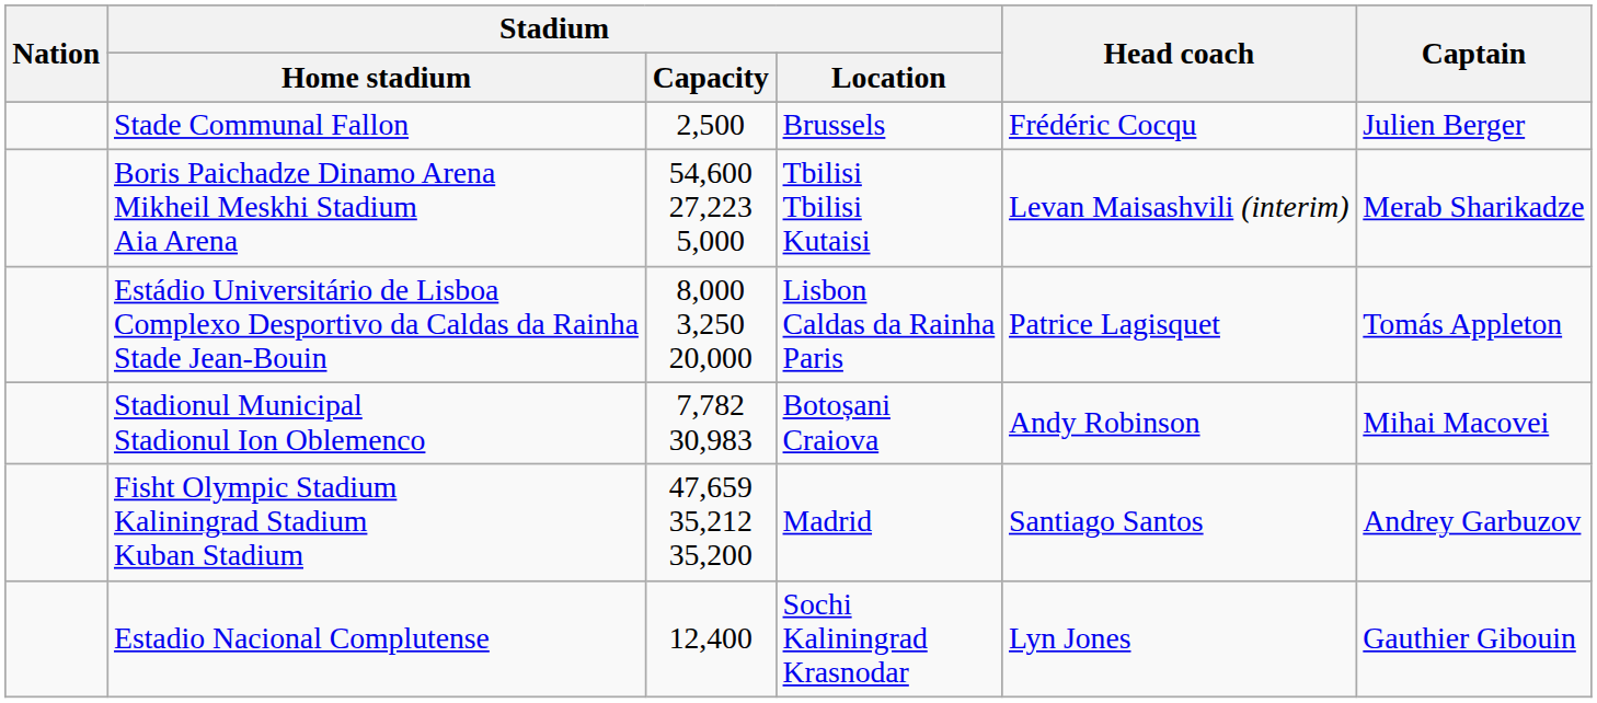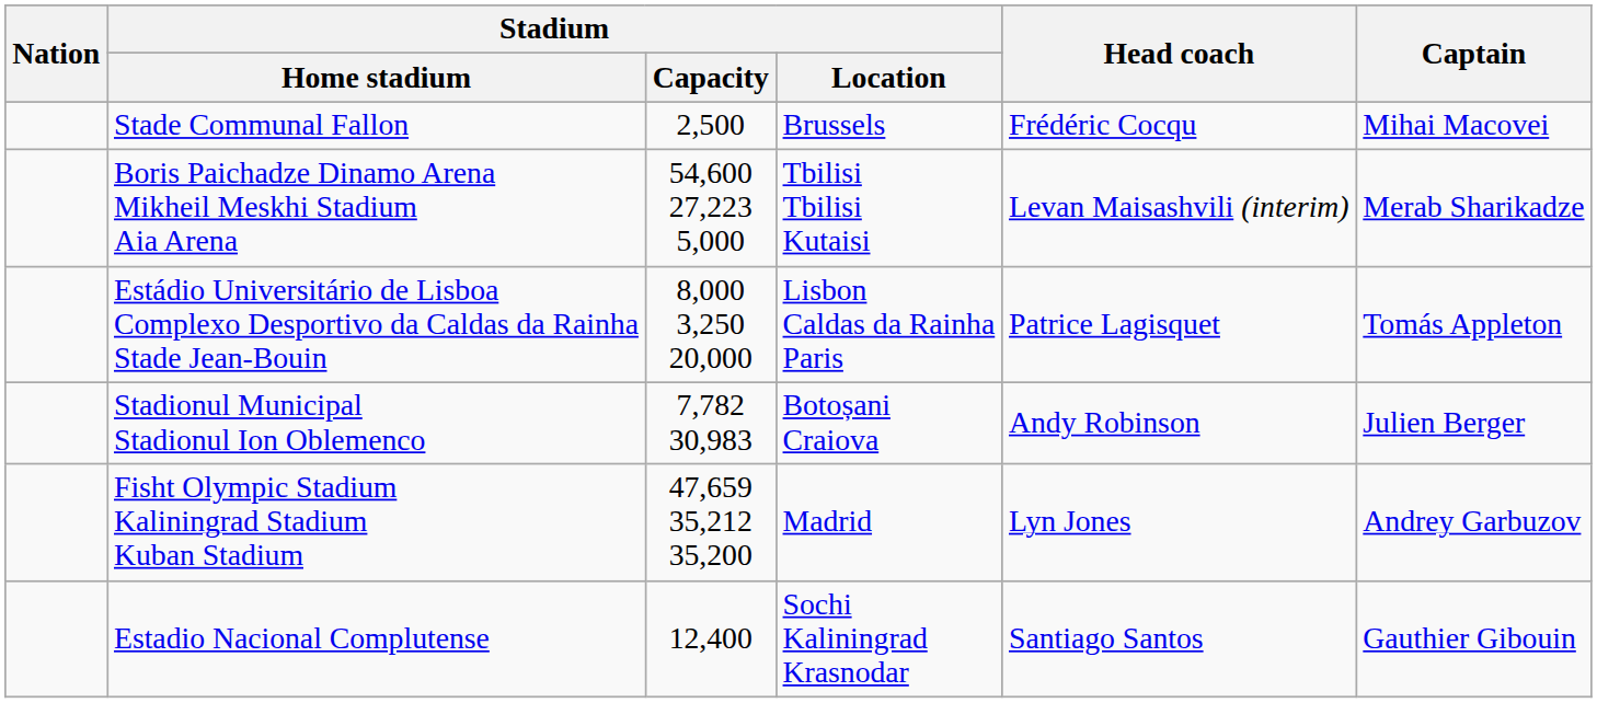 <table class="wikitable">
 <tr>
 <th rowspan="2">Nation</th>
 <th colspan="3">Stadium</th>
 <th rowspan="2">Head coach</th>
 <th rowspan="2">Captain</th>
 </tr>
 <tr>
 <th>Home stadium</th>
 <th>Capacity</th>
 <th>Location</th>
 </tr>
 <tr>
 <td></td>
 <td><a href='#'>Stade Communal Fallon</a></td>
 <td align=center>2,500</td>
 <td><a href='#'>Brussels</a></td>
 <td> <a href='#'>Frédéric Cocqu</a></td>
-<td><a href='#'>Julien Berger</a></td>
+<td><a href='#'>Mihai Macovei</a></td>
 </tr>
 <tr>
 <td></td>
 <td><a href='#'>Boris Paichadze Dinamo Arena</a><br><a href='#'>Mikheil Meskhi Stadium</a><br><a href='#'>Aia Arena</a></td>
 <td align=center>54,600<br>27,223<br>5,000</td>
 <td><a href='#'>Tbilisi</a><br><a href='#'>Tbilisi</a><br><a href='#'>Kutaisi</a></td>
 <td> <a href='#'>Levan Maisashvili</a> <em>(interim)</em></td>
 <td><a href='#'>Merab Sharikadze</a></td>
 </tr>
 <tr>
 <td></td>
 <td><a href='#'>Estádio Universitário de Lisboa</a><br><a href='#'>Complexo Desportivo da Caldas da Rainha</a><br><a href='#'>Stade Jean-Bouin</a></td>
 <td align=center>8,000<br>3,250<br>20,000</td>
 <td><a href='#'>Lisbon</a><br><a href='#'>Caldas da Rainha</a><br><a href='#'>Paris</a></td>
 <td> <a href='#'>Patrice Lagisquet</a></td>
 <td><a href='#'>Tomás Appleton</a></td>
 </tr>
 <tr>
 <td></td>
 <td><a href='#'>Stadionul Municipal</a><br><a href='#'>Stadionul Ion Oblemenco</a></td>
 <td align=center>7,782<br>30,983</td>
 <td><a href='#'>Botoșani</a><br><a href='#'>Craiova</a></td>
 <td> <a href='#'>Andy Robinson</a></td>
-<td><a href='#'>Mihai Macovei</a></td>
+<td><a href='#'>Julien Berger</a></td>
 </tr>
 <tr>
 <td></td>
 <td><a href='#'>Fisht Olympic Stadium</a><br><a href='#'>Kaliningrad Stadium</a><br><a href='#'>Kuban Stadium</a></td>
 <td align=center>47,659<br>35,212<br>35,200</td>
 <td><a href='#'>Madrid</a></td>
-<td> <a href='#'>Santiago Santos</a></td>
+<td> <a href='#'>Lyn Jones</a></td>
 <td><a href='#'>Andrey Garbuzov</a></td>
 </tr>
 <tr>
 <td></td>
 <td><a href='#'>Estadio Nacional Complutense</a></td>
 <td align=center>12,400</td>
 <td><a href='#'>Sochi</a><br><a href='#'>Kaliningrad</a><br><a href='#'>Krasnodar</a></td>
-<td> <a href='#'>Lyn Jones</a></td>
+<td> <a href='#'>Santiago Santos</a></td>
 <td><a href='#'>Gauthier Gibouin</a></td>
 </tr>
 </table>
